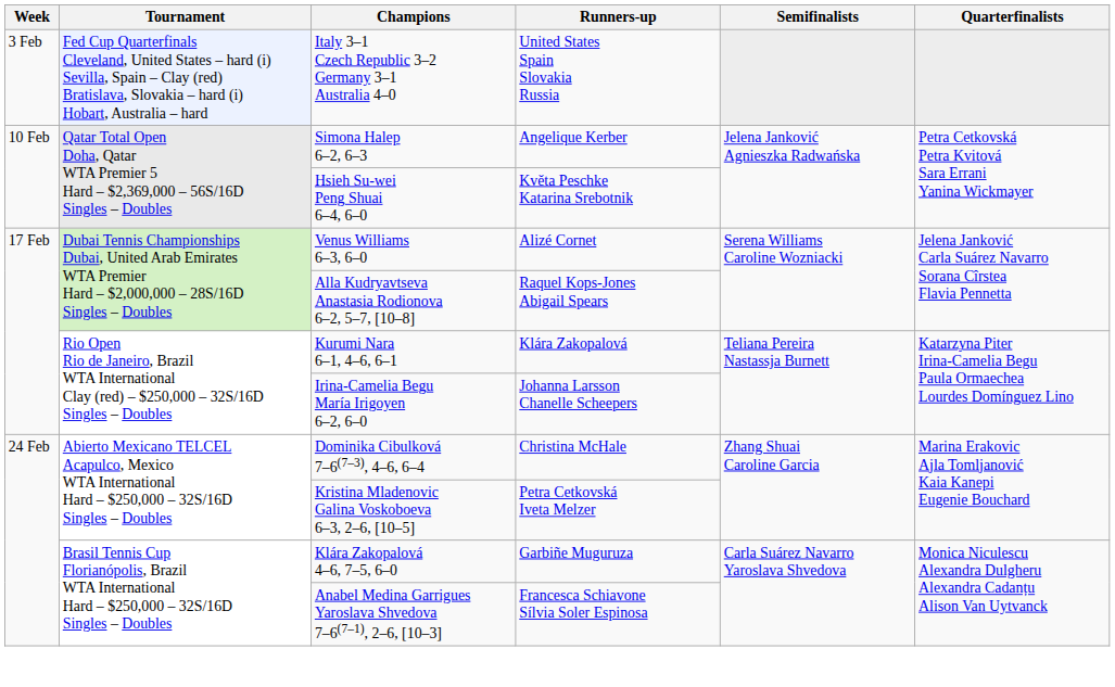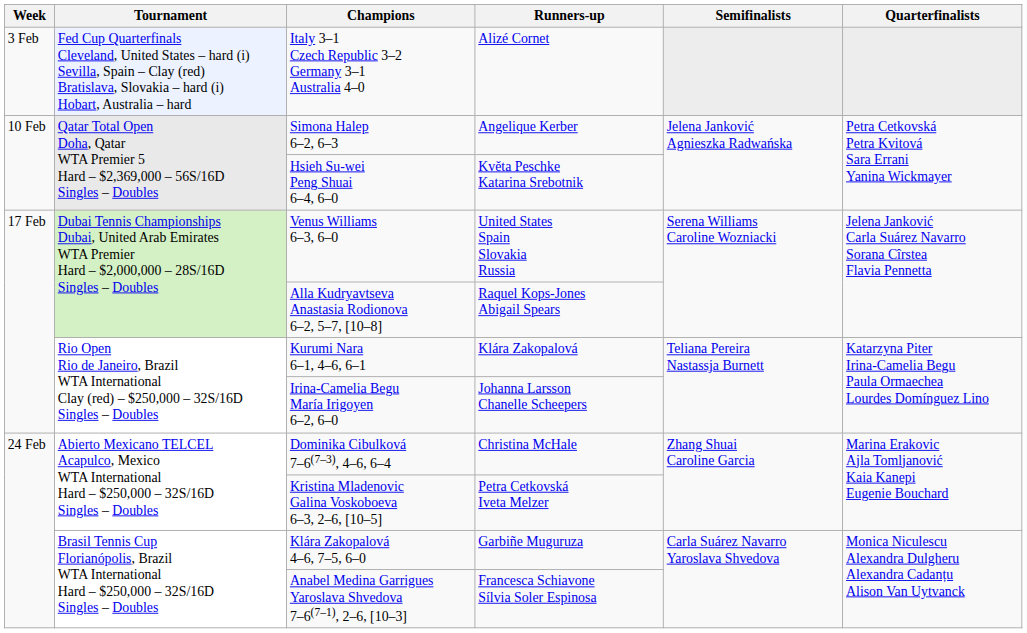 <table class=wikitable style=font-size:95%>
 <tr>
 <th style="width:48px;">Week</th>
 <th style="width:248px;">Tournament</th>
 <th style="width:200px;">Champions</th>
 <th style="width:200px;">Runners-up</th>
 <th style="width:190px;">Semifinalists</th>
 <th style="width:190px;">Quarterfinalists</th>
 </tr>
 <tr valign=top>
 <td>3 Feb</td>
 <td style="background:#ECF2FF;"><a href='#'>Fed Cup Quarterfinals</a><br><a href='#'>Cleveland</a>, United States – hard (i) <br> <a href='#'>Sevilla</a>, Spain – Clay (red) <br><a href='#'>Bratislava</a>, Slovakia – hard (i) <br><a href='#'>Hobart</a>, Australia – hard</td>
 <td> <a href='#'>Italy</a> 3–1<br> <a href='#'>Czech Republic</a> 3–2<br> <a href='#'>Germany</a> 3–1<br> <a href='#'>Australia</a> 4–0</td>
-<td> <a href='#'>United States</a><br> <a href='#'>Spain</a><br> <a href='#'>Slovakia</a><br> <a href='#'>Russia</a></td>
+<td>  <a href='#'>Alizé Cornet</a></td>
 <td style="background:#ededed;"></td>
 <td style="background:#ededed;"></td>
 </tr>
 <tr valign=top>
 <td rowspan=2>10 Feb</td>
 <td style="background:#E9E9E9;" rowspan="2"><a href='#'>Qatar Total Open</a> <br> <a href='#'>Doha</a>, Qatar <br> WTA Premier 5<br> Hard – $2,369,000 – 56S/16D <br> <a href='#'>Singles</a> – <a href='#'>Doubles</a></td>
 <td> <a href='#'>Simona Halep</a> <br> 6–2, 6–3</td>
 <td> <a href='#'>Angelique Kerber</a></td>
 <td rowspan=2> <a href='#'>Jelena Janković</a><br> <a href='#'>Agnieszka Radwańska</a></td>
 <td rowspan=2> <a href='#'>Petra Cetkovská</a><br> <a href='#'>Petra Kvitová</a><br> <a href='#'>Sara Errani</a> <br>  <a href='#'>Yanina Wickmayer</a></td>
 </tr>
 <tr valign=top>
 <td> <a href='#'>Hsieh Su-wei</a><br> <a href='#'>Peng Shuai</a><br>6–4, 6–0</td>
 <td> <a href='#'>Květa Peschke</a><br> <a href='#'>Katarina Srebotnik</a></td>
 </tr>
 <tr valign=top>
 <td rowspan=4>17 Feb</td>
 <td style="background:#D4F1C5;" rowspan="2"><a href='#'>Dubai Tennis Championships</a> <br><a href='#'>Dubai</a>, United Arab Emirates <br> WTA Premier <br> Hard – $2,000,000 – 28S/16D <br> <a href='#'>Singles</a> – <a href='#'>Doubles</a></td>
 <td> <a href='#'>Venus Williams</a> <br> 6–3, 6–0</td>
-<td>  <a href='#'>Alizé Cornet</a></td>
+<td> <a href='#'>United States</a><br> <a href='#'>Spain</a><br> <a href='#'>Slovakia</a><br> <a href='#'>Russia</a></td>
 <td rowspan=2> <a href='#'>Serena Williams</a> <br>  <a href='#'>Caroline Wozniacki</a></td>
 <td rowspan=2> <a href='#'>Jelena Janković</a> <br>  <a href='#'>Carla Suárez Navarro</a><br>  <a href='#'>Sorana Cîrstea</a> <br> <a href='#'>Flavia Pennetta</a></td>
 </tr>
 <tr valign=top>
 <td> <a href='#'>Alla Kudryavtseva</a> <br>  <a href='#'>Anastasia Rodionova</a><br>6–2, 5–7, [10–8]</td>
 <td> <a href='#'>Raquel Kops-Jones</a> <br>  <a href='#'>Abigail Spears</a></td>
 </tr>
 <tr valign=top>
 <td style="background:#fff;" rowspan="2"><a href='#'>Rio Open</a> <br><a href='#'>Rio de Janeiro</a>, Brazil <br> WTA International <br> Clay (red) – $250,000 – 32S/16D <br> <a href='#'>Singles</a> – <a href='#'>Doubles</a></td>
 <td> <a href='#'>Kurumi Nara</a> <br> 6–1, 4–6, 6–1</td>
 <td> <a href='#'>Klára Zakopalová</a></td>
 <td rowspan=2> <a href='#'>Teliana Pereira</a> <br>  <a href='#'>Nastassja Burnett</a></td>
 <td rowspan=2> <a href='#'>Katarzyna Piter</a> <br>  <a href='#'>Irina-Camelia Begu</a> <br> <a href='#'>Paula Ormaechea</a> <br>  <a href='#'>Lourdes Domínguez Lino</a></td>
 </tr>
 <tr valign=top>
 <td> <a href='#'>Irina-Camelia Begu</a> <br>  <a href='#'>María Irigoyen</a> <br>6–2, 6–0</td>
 <td> <a href='#'>Johanna Larsson</a> <br>  <a href='#'>Chanelle Scheepers</a></td>
 </tr>
 <tr valign=top>
 <td rowspan=4>24 Feb</td>
 <td style="background:#fff;" rowspan="2"><a href='#'>Abierto Mexicano TELCEL</a> <br><a href='#'>Acapulco</a>, Mexico <br> WTA International <br> Hard – $250,000 – 32S/16D<br><a href='#'>Singles</a> – <a href='#'>Doubles</a></td>
 <td> <a href='#'>Dominika Cibulková</a><br>7–6<sup>(7–3)</sup>, 4–6, 6–4</td>
 <td> <a href='#'>Christina McHale</a></td>
 <td rowspan=2> <a href='#'>Zhang Shuai</a> <br>  <a href='#'>Caroline Garcia</a></td>
 <td rowspan=2> <a href='#'>Marina Erakovic</a> <br>  <a href='#'>Ajla Tomljanović</a> <br>  <a href='#'>Kaia Kanepi</a> <br>  <a href='#'>Eugenie Bouchard</a></td>
 </tr>
 <tr valign=top>
 <td> <a href='#'>Kristina Mladenovic</a><br> <a href='#'>Galina Voskoboeva</a><br>6–3, 2–6, [10–5]</td>
 <td> <a href='#'>Petra Cetkovská</a><br> <a href='#'>Iveta Melzer</a></td>
 </tr>
 <tr valign=top>
 <td style="background:#fff;" rowspan="2"><a href='#'>Brasil Tennis Cup</a> <br><a href='#'>Florianópolis</a>, Brazil <br> WTA International <br> Hard – $250,000 – 32S/16D<br><a href='#'>Singles</a> – <a href='#'>Doubles</a></td>
 <td> <a href='#'>Klára Zakopalová</a> <br> 4–6, 7–5, 6–0</td>
 <td> <a href='#'>Garbiñe Muguruza</a></td>
 <td rowspan=2> <a href='#'>Carla Suárez Navarro</a> <br>  <a href='#'>Yaroslava Shvedova</a></td>
 <td rowspan=2> <a href='#'>Monica Niculescu</a> <br>  <a href='#'>Alexandra Dulgheru</a> <br>  <a href='#'>Alexandra Cadanțu</a> <br>  <a href='#'>Alison Van Uytvanck</a></td>
 </tr>
 <tr valign=top>
 <td> <a href='#'>Anabel Medina Garrigues</a><br> <a href='#'>Yaroslava Shvedova</a><br>7–6<sup>(7–1)</sup>, 2–6, [10–3]</td>
 <td> <a href='#'>Francesca Schiavone</a><br> <a href='#'>Sílvia Soler Espinosa</a></td>
 </tr>
 </table>
